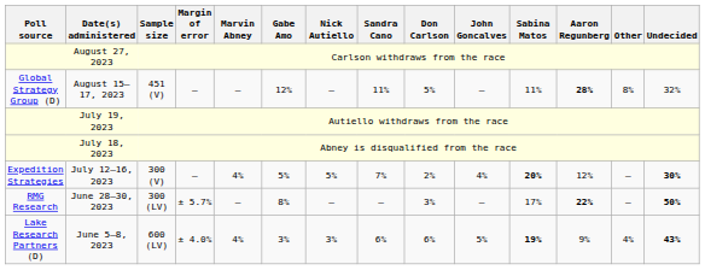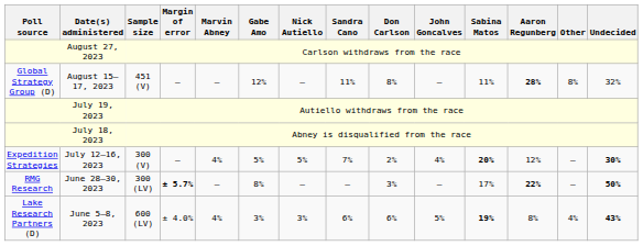 <table class="wikitable" style="font-size:90%;text-align:center;">
 <tr valign=bottom>
 <th>Poll source</th>
 <th>Date(s)<br>administered</th>
 <th>Sample<br>size</th>
 <th>Margin<br>of error</th>
 <th style="width:60px;">Marvin Abney</th>
 <th style="width:60px;">Gabe Amo</th>
 <th style="width:60px;">Nick Autiello</th>
 <th style="width:60px;">Sandra Cano</th>
 <th style="width:60px;">Don Carlson</th>
 <th style="width:60px;">John Goncalves</th>
 <th style="width:60px;">Sabina Matos</th>
 <th style="width:60px;">Aaron Regunberg</th>
 <th>Other</th>
 <th>Undecided</th>
 </tr>
 <tr style="background:lightyellow;">
 <td style="border-right-style:hidden; background:lightyellow;"></td>
 <td style="border-right-style:hidden; ">August 27, 2023</td>
 <td colspan="17">Carlson withdraws from the race</td>
 </tr>
 <tr>
 <td><a href='#'>Global Strategy Group</a> (D) </td>
 <td>August 15–17, 2023</td>
 <td>451 (V)</td>
 <td>–</td>
 <td>–</td>
 <td>12%</td>
 <td>–</td>
 <td>11%</td>
-<td>5%</td>
+<td>8%</td>
 <td>–</td>
 <td>11%</td>
 <td><strong>28%</strong></td>
 <td>8%</td>
 <td>32%</td>
 </tr>
 <tr style="background:lightyellow;">
 <td style="border-right-style:hidden; background:lightyellow;"></td>
 <td style="border-right-style:hidden; ">July 19, 2023</td>
 <td colspan="17">Autiello withdraws from the race</td>
 </tr>
 <tr style="background:lightyellow;">
 <td style="border-right-style:hidden; background:lightyellow;"></td>
 <td style="border-right-style:hidden; ">July 18, 2023</td>
 <td colspan="17">Abney is disqualified from the race</td>
 </tr>
 <tr>
 <td><a href='#'>Expedition Strategies</a></td>
 <td>July 12–16, 2023</td>
 <td>300 (V)</td>
 <td>–</td>
 <td>4%</td>
 <td>5%</td>
 <td>5%</td>
 <td>7%</td>
 <td>2%</td>
 <td>4%</td>
 <td><strong>20%</strong></td>
 <td>12%</td>
 <td>–</td>
 <td><strong>30%</strong></td>
 </tr>
 <tr>
 <td><a href='#'>RMG Research</a></td>
 <td>June 28–30, 2023</td>
 <td>300 (LV)</td>
-<td>± 5.7%</td>
+<td><strong>± 5.7%</strong></td>
 <td>–</td>
 <td>8%</td>
 <td>–</td>
 <td>–</td>
 <td>3%</td>
 <td>–</td>
 <td>17%</td>
 <td><strong>22%</strong></td>
 <td>–</td>
 <td><strong>50%</strong></td>
 </tr>
 <tr>
 <td><a href='#'>Lake Research Partners</a> (D) </td>
 <td>June 5–8, 2023</td>
 <td>600 (LV)</td>
 <td>± 4.0%</td>
 <td>4%</td>
 <td>3%</td>
 <td>3%</td>
 <td>6%</td>
 <td>6%</td>
 <td>5%</td>
 <td><strong>19%</strong></td>
-<td>9%</td>
+<td>8%</td>
 <td>4%</td>
 <td><strong>43%</strong></td>
 </tr>
 </table>
